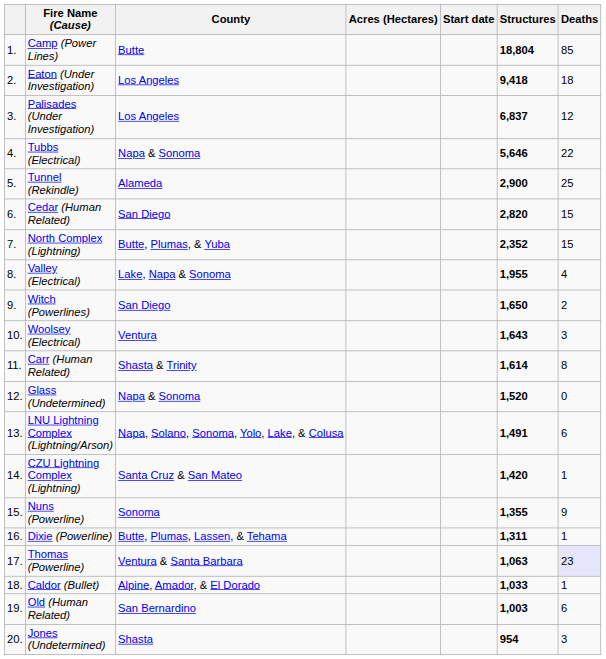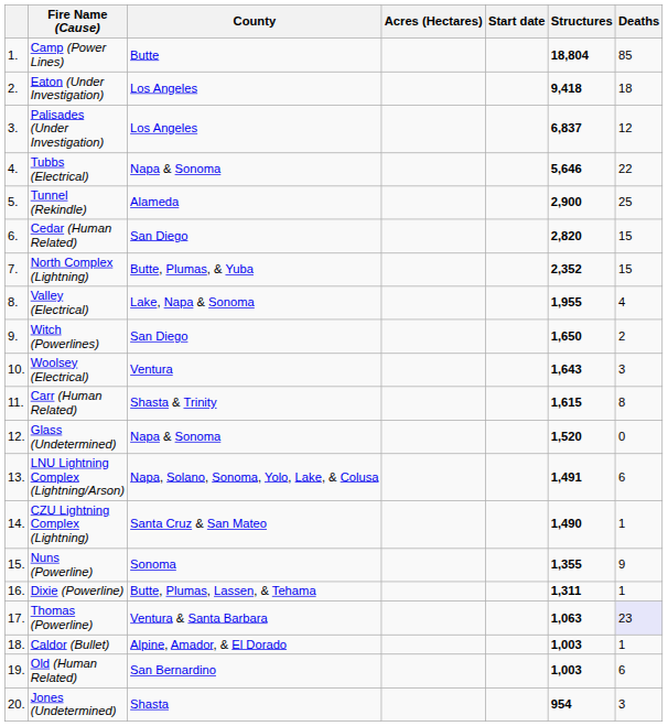 <table class="wikitable sortable col1center col7right col8right">
 <tr>
 <th></th>
 <th width="100">Fire Name <em>(Cause)</em></th>
 <th>County</th>
 <th>Acres (Hectares)</th>
 <th>Start date</th>
 <th data-sort-type=number>Structures</th>
 <th data-sort-type=number>Deaths</th>
 </tr>
 <tr>
 <td>1.</td>
 <td><a href='#'>Camp</a> <em>(Power Lines)</em></td>
 <td><a href='#'>Butte</a></td>
 <td></td>
 <td></td>
 <td><strong>18,804</strong></td>
 <td>85</td>
 </tr>
 <tr>
 <td>2.</td>
 <td><a href='#'>Eaton</a> <em>(Under Investigation)</em></td>
 <td><a href='#'>Los Angeles</a></td>
 <td></td>
 <td></td>
 <td><strong>9,418</strong></td>
 <td>18</td>
 </tr>
 <tr>
 <td>3.</td>
 <td><a href='#'>Palisades</a> <em>(Under Investigation)</em></td>
 <td><a href='#'>Los Angeles</a></td>
 <td></td>
 <td></td>
 <td><strong>6,837</strong></td>
 <td>12</td>
 </tr>
 <tr>
 <td>4.</td>
 <td><a href='#'>Tubbs</a> <em>(Electrical)</em></td>
 <td><a href='#'>Napa</a> & <a href='#'>Sonoma</a></td>
 <td></td>
 <td></td>
 <td><strong>5,646</strong></td>
 <td>22</td>
 </tr>
 <tr>
 <td>5.</td>
 <td><a href='#'>Tunnel</a> <em>(Rekindle)</em></td>
 <td><a href='#'>Alameda</a></td>
 <td></td>
 <td></td>
 <td><strong>2,900</strong></td>
 <td>25</td>
 </tr>
 <tr>
 <td>6.</td>
 <td><a href='#'>Cedar</a> <em>(Human Related)</em></td>
 <td><a href='#'>San Diego</a></td>
 <td></td>
 <td></td>
 <td><strong>2,820</strong></td>
 <td>15</td>
 </tr>
 <tr>
 <td>7.</td>
 <td><a href='#'>North Complex</a> <em>(Lightning)</em></td>
 <td><a href='#'>Butte</a>, <a href='#'>Plumas</a>, & <a href='#'>Yuba</a></td>
 <td></td>
 <td></td>
 <td><strong>2,352</strong></td>
 <td>15</td>
 </tr>
 <tr>
 <td>8.</td>
 <td><a href='#'>Valley</a> <em>(Electrical)</em></td>
 <td><a href='#'>Lake</a>, <a href='#'>Napa</a> & <a href='#'>Sonoma</a></td>
 <td></td>
 <td></td>
 <td><strong>1,955</strong></td>
 <td>4</td>
 </tr>
 <tr>
 <td>9.</td>
 <td><a href='#'>Witch</a> <em>(Powerlines)</em></td>
 <td><a href='#'>San Diego</a></td>
 <td></td>
 <td></td>
 <td><strong>1,650</strong></td>
 <td>2</td>
 </tr>
 <tr>
 <td>10.</td>
 <td><a href='#'>Woolsey</a> <em>(Electrical)</em></td>
 <td><a href='#'>Ventura</a></td>
 <td></td>
 <td></td>
 <td><strong>1,643</strong></td>
 <td>3</td>
 </tr>
 <tr>
 <td>11.</td>
 <td><a href='#'>Carr</a> <em>(Human Related)</em></td>
 <td><a href='#'>Shasta</a> & <a href='#'>Trinity</a></td>
 <td></td>
 <td></td>
-<td><strong>1,614</strong></td>
+<td><strong>1,615</strong></td>
 <td>8</td>
 </tr>
 <tr>
 <td>12.</td>
 <td><a href='#'>Glass</a> <em>(Undetermined)</em></td>
 <td><a href='#'>Napa</a> & <a href='#'>Sonoma</a></td>
 <td></td>
 <td></td>
 <td><strong>1,520</strong></td>
 <td>0</td>
 </tr>
 <tr>
 <td>13.</td>
 <td><a href='#'>LNU Lightning Complex</a> <em>(Lightning/Arson)</em></td>
 <td><a href='#'>Napa</a>, <a href='#'>Solano</a>, <a href='#'>Sonoma</a>, <a href='#'>Yolo</a>, <a href='#'>Lake</a>, & <a href='#'>Colusa</a></td>
 <td></td>
 <td></td>
 <td><strong>1,491</strong></td>
 <td>6</td>
 </tr>
 <tr>
 <td>14.</td>
 <td><a href='#'>CZU Lightning Complex</a> <em>(Lightning)</em></td>
 <td><a href='#'>Santa Cruz</a> & <a href='#'>San Mateo</a></td>
 <td></td>
 <td></td>
-<td><strong>1,420</strong></td>
+<td><strong>1,490</strong></td>
 <td>1</td>
 </tr>
 <tr>
 <td>15.</td>
 <td><a href='#'>Nuns</a> <em>(Powerline)</em></td>
 <td><a href='#'>Sonoma</a></td>
 <td></td>
 <td></td>
 <td><strong>1,355</strong></td>
 <td>9</td>
 </tr>
 <tr>
 <td>16.</td>
 <td><a href='#'>Dixie</a> <em>(Powerline)</em></td>
 <td><a href='#'>Butte</a>, <a href='#'>Plumas</a>, <a href='#'>Lassen</a>, & <a href='#'>Tehama</a></td>
 <td></td>
 <td></td>
 <td><strong>1,311</strong></td>
 <td>1</td>
 </tr>
 <tr>
 <td>17.</td>
 <td><a href='#'>Thomas</a> <em>(Powerline)</em></td>
 <td><a href='#'>Ventura</a> & <a href='#'>Santa Barbara</a></td>
 <td></td>
 <td></td>
 <td><strong>1,063</strong></td>
 <td style="background: lavender;">23</td>
 </tr>
 <tr>
 <td>18.</td>
 <td><a href='#'>Caldor</a> <em>(Bullet)</em></td>
 <td><a href='#'>Alpine</a>, <a href='#'>Amador</a>, & <a href='#'>El Dorado</a></td>
 <td></td>
 <td></td>
-<td><strong>1,033</strong></td>
+<td><strong>1,003</strong></td>
 <td>1</td>
 </tr>
 <tr>
 <td>19.</td>
 <td><a href='#'>Old</a> <em>(Human Related)</em></td>
 <td><a href='#'>San Bernardino</a></td>
 <td></td>
 <td></td>
 <td><strong>1,003</strong></td>
 <td>6</td>
 </tr>
 <tr>
 <td>20.</td>
 <td><a href='#'>Jones</a> <em>(Undetermined)</em></td>
 <td><a href='#'>Shasta</a></td>
 <td></td>
 <td></td>
 <td><strong>954</strong></td>
 <td>3</td>
 </tr>
 </table>
